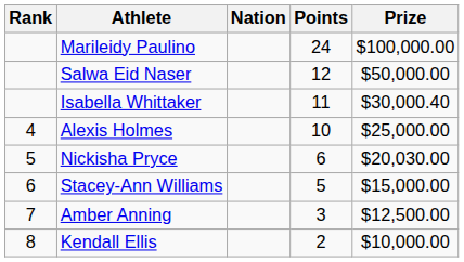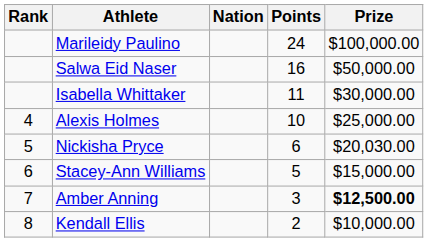 <table class="wikitable mw-datatable sortable" style="text-align:center;">
 <tr>
 <th scope="col" style="width: 10px;">Rank</th>
 <th scope="col">Athlete</th>
 <th scope="col">Nation</th>
 <th scope="col">Points</th>
 <th scope="col">Prize</th>
 </tr>
 <tr>
 <td></td>
 <td align=left><a href='#'>Marileidy Paulino</a> </td>
 <td align=left></td>
 <td>24</td>
 <td>$100,000.00</td>
 </tr>
 <tr>
 <td></td>
 <td align=left><a href='#'>Salwa Eid Naser</a> </td>
 <td align=left></td>
-<td>12</td>
+<td>16</td>
 <td>$50,000.00</td>
 </tr>
 <tr>
 <td></td>
 <td align=left><a href='#'>Isabella Whittaker</a> </td>
 <td align=left></td>
 <td>11</td>
-<td>$30,000.40</td>
+<td>$30,000.00</td>
 </tr>
 <tr>
 <td>4</td>
 <td align=left><a href='#'>Alexis Holmes</a> </td>
 <td align=left></td>
 <td>10</td>
 <td>$25,000.00</td>
 </tr>
 <tr>
 <td>5</td>
 <td align=left><a href='#'>Nickisha Pryce</a> </td>
 <td align=left></td>
 <td>6</td>
 <td>$20,030.00</td>
 </tr>
 <tr>
 <td>6</td>
 <td align=left><a href='#'>Stacey-Ann Williams</a> </td>
 <td align=left></td>
 <td>5</td>
 <td>$15,000.00</td>
 </tr>
 <tr>
 <td>7</td>
 <td align=left><a href='#'>Amber Anning</a> </td>
 <td align=left></td>
 <td>3</td>
-<td>$12,500.00</td>
+<td><strong>$12,500.00</strong></td>
 </tr>
 <tr>
 <td>8</td>
 <td align=left><a href='#'>Kendall Ellis</a> </td>
 <td align=left></td>
 <td>2</td>
 <td>$10,000.00</td>
 </tr>
 </table>
